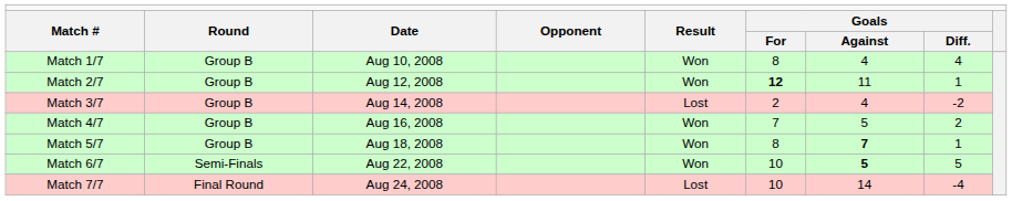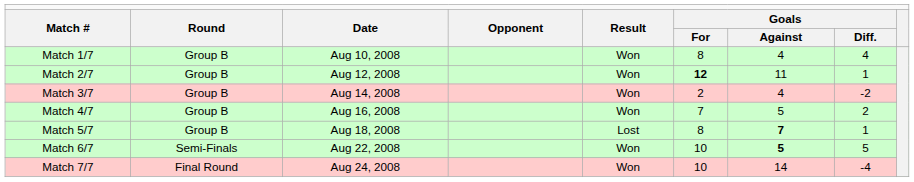 <table class="wikitable" style="text-align: center; width: 98%; font-size: 100%; margin-left: 1em;">
 <tr>
 <td colspan="10"></td>
 </tr>
 <tr>
 <th rowspan="2">Match #</th>
 <th rowspan="2">Round</th>
 <th rowspan="2">Date</th>
 <th rowspan="2">Opponent</th>
 <th rowspan="2">Result</th>
 <th colspan="3">Goals</th>
 <th rowspan="2"></th>
 </tr>
 <tr>
 <th>For</th>
 <th>Against</th>
 <th>Diff.</th>
 </tr>
 <tr style="background: #cfc;">
 <td>Match 1/7</td>
 <td>Group B</td>
 <td>Aug 10, 2008</td>
 <td></td>
 <td>Won</td>
 <td>8</td>
 <td>4</td>
 <td>4</td>
 <td rowspan="7" style="background: #f2f2f2;"></td>
 </tr>
 <tr style="background: #cfc;">
 <td>Match 2/7</td>
 <td>Group B</td>
 <td>Aug 12, 2008</td>
 <td></td>
 <td>Won</td>
 <td><strong>12</strong></td>
 <td>11</td>
 <td>1</td>
 </tr>
 <tr style="background: #fcc;">
 <td>Match 3/7</td>
 <td>Group B</td>
 <td>Aug 14, 2008</td>
 <td></td>
-<td>Lost</td>
+<td>Won</td>
 <td>2</td>
 <td>4</td>
 <td>-2</td>
 </tr>
 <tr style="background: #cfc;">
 <td>Match 4/7</td>
 <td>Group B</td>
 <td>Aug 16, 2008</td>
 <td></td>
 <td>Won</td>
 <td>7</td>
 <td>5</td>
 <td>2</td>
 </tr>
 <tr style="background: #cfc;">
 <td>Match 5/7</td>
 <td>Group B</td>
 <td>Aug 18, 2008</td>
 <td></td>
-<td>Won</td>
+<td>Lost</td>
 <td>8</td>
 <td><strong>7</strong></td>
 <td>1</td>
 </tr>
 <tr style="background: #cfc;">
 <td>Match 6/7</td>
 <td>Semi-Finals</td>
 <td>Aug 22, 2008</td>
 <td></td>
 <td>Won</td>
 <td>10</td>
 <td><strong>5</strong></td>
 <td>5</td>
 </tr>
 <tr style="background: #fcc;">
 <td>Match 7/7</td>
 <td>Final Round</td>
 <td>Aug 24, 2008</td>
 <td></td>
-<td>Lost</td>
+<td>Won</td>
 <td>10</td>
 <td>14</td>
 <td>-4</td>
 </tr>
 </table>
